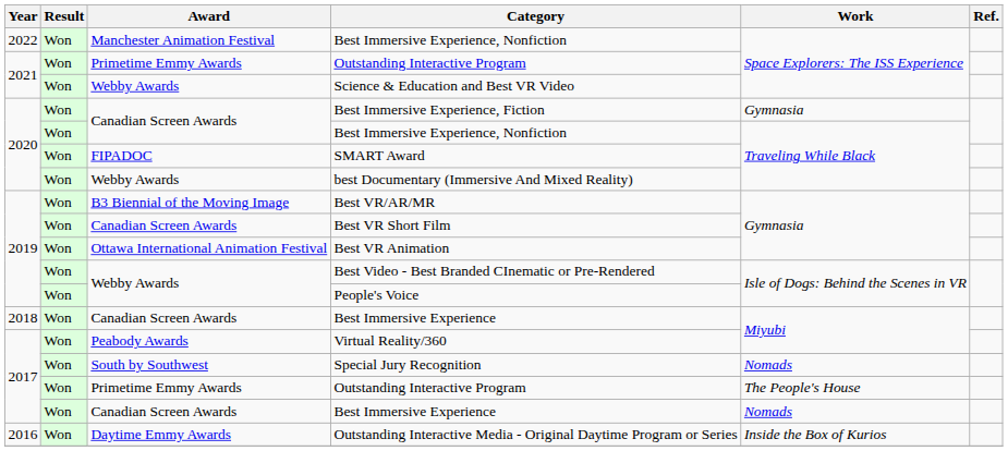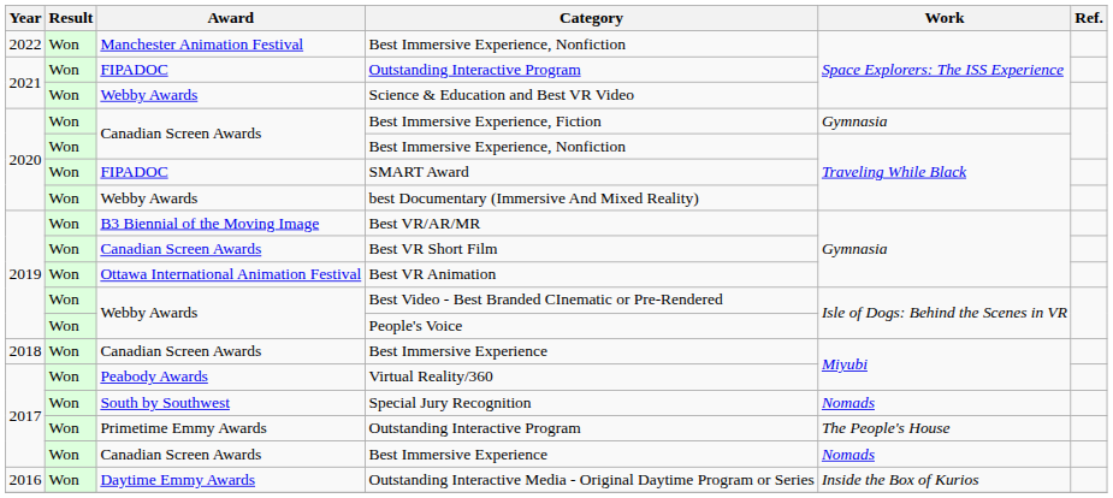 <table class="wikitable">
 <tr>
 <th>Year</th>
 <th>Result</th>
 <th>Award</th>
 <th>Category</th>
 <th>Work</th>
 <th>Ref.</th>
 </tr>
 <tr>
 <td>2022</td>
 <td style="background: #ddffdd">Won</td>
 <td><a href='#'>Manchester Animation Festival</a></td>
 <td>Best Immersive Experience, Nonfiction</td>
 <td rowspan="3"><em><a href='#'>Space Explorers: The ISS Experience</a></em></td>
 <td></td>
 </tr>
 <tr>
 <td rowspan="2">2021</td>
 <td style="background: #ddffdd">Won</td>
-<td><a href='#'>Primetime Emmy Awards</a></td>
+<td><a href='#'>FIPADOC</a></td>
 <td><a href='#'>Outstanding Interactive Program</a></td>
 <td></td>
 </tr>
 <tr>
 <td style="background: #ddffdd">Won</td>
 <td><a href='#'>Webby Awards</a></td>
 <td>Science & Education and Best VR Video</td>
 <td></td>
 </tr>
 <tr>
 <td rowspan="4">2020</td>
 <td style="background: #ddffdd">Won</td>
 <td rowspan="2">Canadian Screen Awards</td>
 <td>Best Immersive Experience, Fiction</td>
 <td><em>Gymnasia</em></td>
 <td rowspan="2"></td>
 </tr>
 <tr>
 <td style="background: #ddffdd">Won</td>
 <td>Best Immersive Experience, Nonfiction</td>
 <td rowspan="3"><em><a href='#'>Traveling While Black</a></em></td>
 </tr>
 <tr>
 <td style="background: #ddffdd">Won</td>
 <td><a href='#'>FIPADOC</a></td>
 <td>SMART Award</td>
 <td></td>
 </tr>
 <tr>
 <td style="background: #ddffdd">Won</td>
 <td>Webby Awards</td>
 <td>best Documentary (Immersive And Mixed Reality)</td>
 <td></td>
 </tr>
 <tr>
 <td rowspan="5">2019</td>
 <td style="background: #ddffdd">Won</td>
 <td><a href='#'>B3 Biennial of the Moving Image</a></td>
 <td>Best VR/AR/MR</td>
 <td rowspan="3"><em>Gymnasia</em></td>
 <td></td>
 </tr>
 <tr>
 <td style="background: #ddffdd">Won</td>
 <td><a href='#'>Canadian Screen Awards</a></td>
 <td>Best VR Short Film</td>
 <td></td>
 </tr>
 <tr>
 <td style="background: #ddffdd">Won</td>
 <td><a href='#'>Ottawa International Animation Festival</a></td>
 <td>Best VR Animation</td>
 <td></td>
 </tr>
 <tr>
 <td style="background: #ddffdd">Won</td>
 <td rowspan="2">Webby Awards</td>
 <td>Best Video - Best Branded CInematic or Pre-Rendered</td>
 <td rowspan="2"><em>Isle of Dogs: Behind the Scenes in VR</em></td>
 <td rowspan="2"></td>
 </tr>
 <tr>
 <td style="background: #ddffdd">Won</td>
 <td>People's Voice</td>
 </tr>
 <tr>
 <td>2018</td>
 <td style="background: #ddffdd">Won</td>
 <td>Canadian Screen Awards</td>
 <td>Best Immersive Experience</td>
 <td rowspan="2"><em><a href='#'>Miyubi</a></em></td>
 <td></td>
 </tr>
 <tr>
 <td rowspan="4">2017</td>
 <td style="background: #ddffdd">Won</td>
 <td><a href='#'>Peabody Awards</a></td>
 <td>Virtual Reality/360</td>
 <td></td>
 </tr>
 <tr>
 <td style="background: #ddffdd">Won</td>
 <td><a href='#'>South by Southwest</a></td>
 <td>Special Jury Recognition</td>
 <td><em><a href='#'>Nomads</a></em></td>
 <td></td>
 </tr>
 <tr>
 <td style="background: #ddffdd">Won</td>
 <td>Primetime Emmy Awards</td>
 <td>Outstanding Interactive Program</td>
 <td><em>The People's House</em></td>
 <td></td>
 </tr>
 <tr>
 <td style="background: #ddffdd">Won</td>
 <td>Canadian Screen Awards</td>
 <td>Best Immersive Experience</td>
 <td><em><a href='#'>Nomads</a></em></td>
 <td></td>
 </tr>
 <tr>
 <td>2016</td>
 <td style="background: #ddffdd">Won</td>
 <td><a href='#'>Daytime Emmy Awards</a></td>
 <td>Outstanding Interactive Media - Original Daytime Program or Series</td>
 <td><em>Inside the Box of Kurios</em></td>
 <td></td>
 </tr>
 <tr>
 </tr>
 </table>
